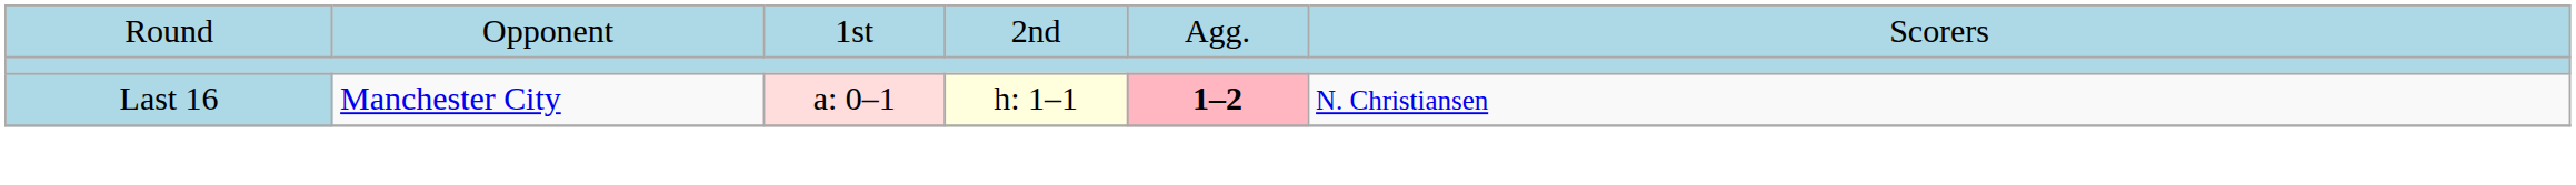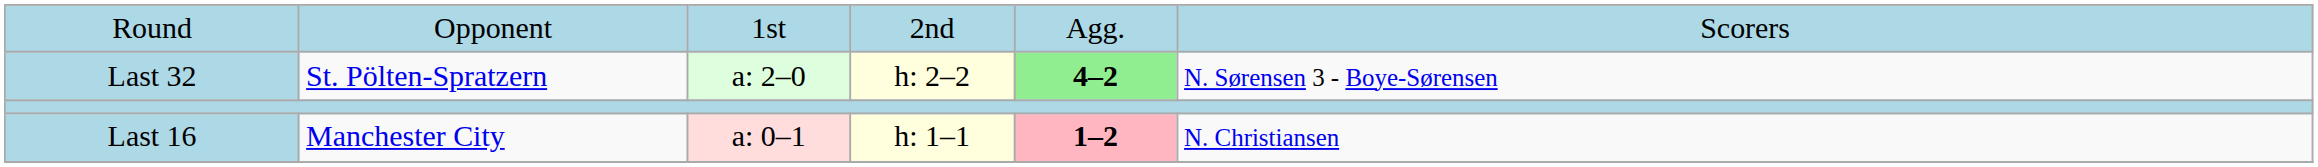 <table class="wikitable" style="text-align:center">
 <tr bgcolor=lightblue>
 <td width=150px>Round</td>
 <td width=200px>Opponent</td>
 <td width=80px>1st</td>
 <td width=80px>2nd</td>
 <td width=80px>Agg.</td>
 <td width=600px>Scorers</td>
+</tr>
+<tr>
+<td bgcolor=lightblue>Last 32</td>
+<td align=left> <a href='#'>St. Pölten-Spratzern</a></td>
+<td bgcolor="#ddffdd">a: 2–0</td>
+<td bgcolor="#ffffdd">h: 2–2</td>
+<td bgcolor=lightgreen><strong>4–2</strong></td>
+<td align=left><small><a href='#'>N. Sørensen</a> 3 - <a href='#'>Boye-Sørensen</a></small></td>
 </tr>
 <tr bgcolor=lightblue>
 <td colspan=6></td>
 </tr>
 <tr>
 <td bgcolor=lightblue>Last 16</td>
 <td align=left> <a href='#'>Manchester City</a></td>
 <td bgcolor="#ffdddd">a: 0–1</td>
 <td bgcolor="#ffffdd">h: 1–1</td>
 <td bgcolor=lightpink><strong>1–2</strong></td>
 <td align=left><small><a href='#'>N. Christiansen</a></small></td>
 </tr>
 <tr>
 </tr>
 </table>
